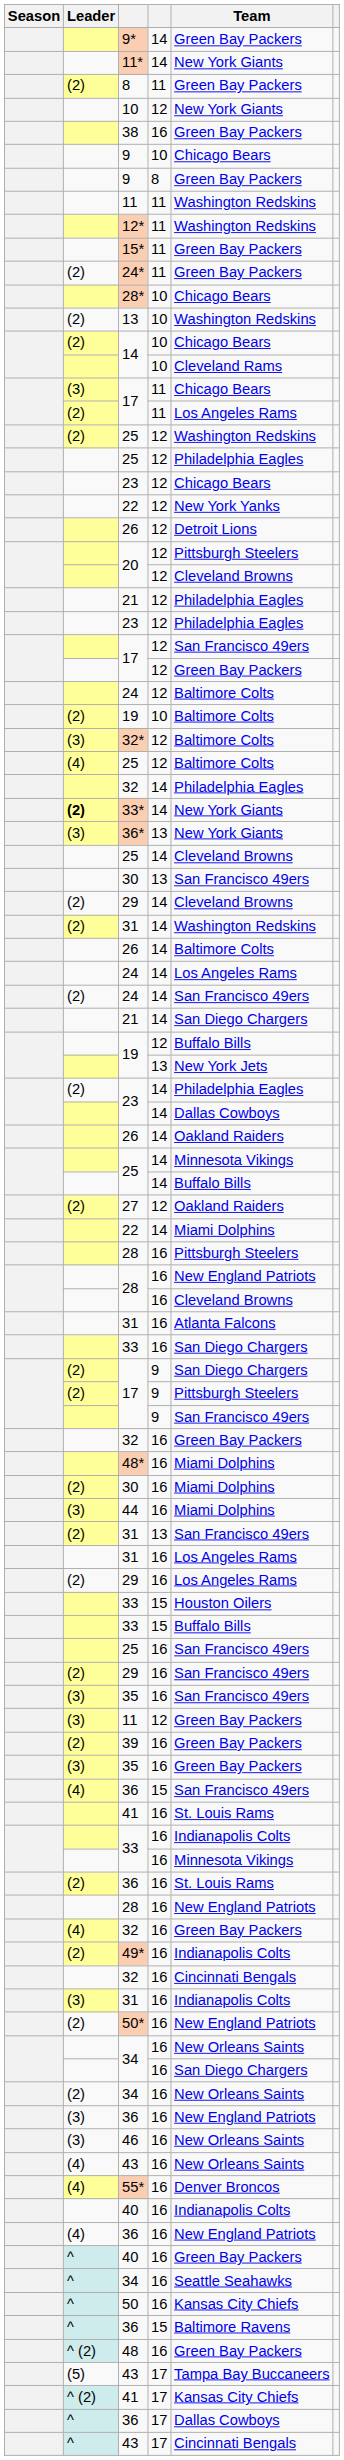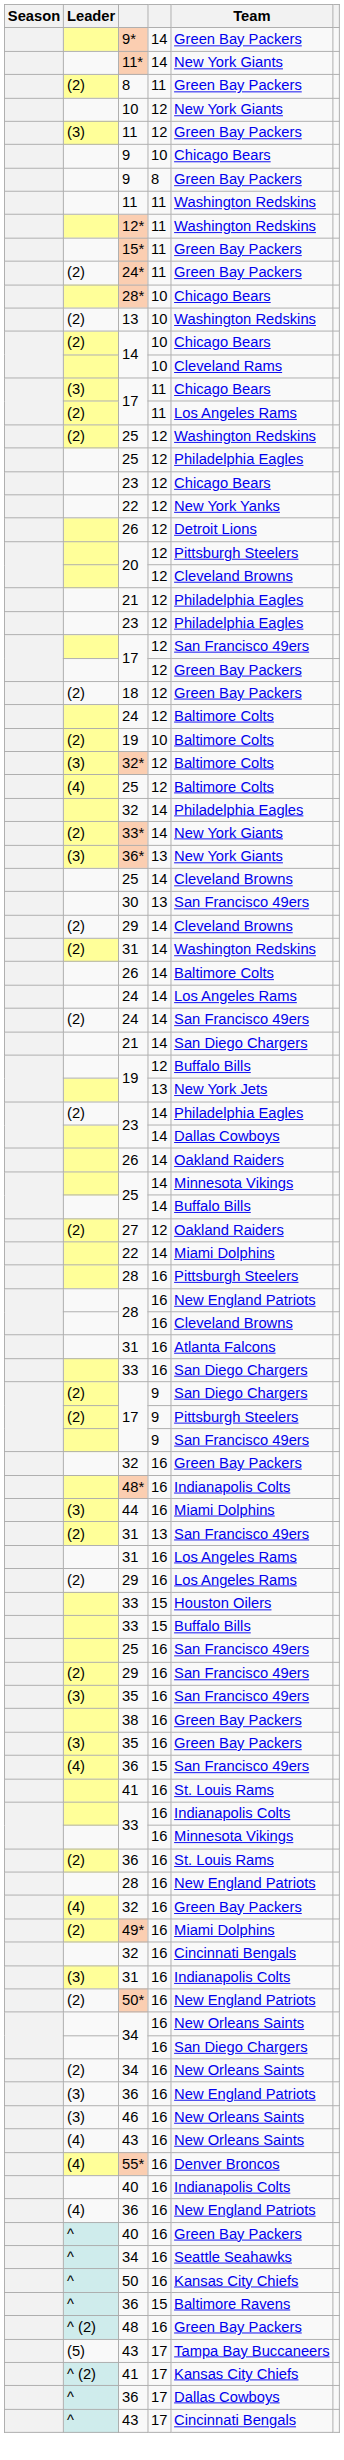 <table class="sortable wikitable">
 <tr>
 <th scope=col>Season</th>
 <th scope=col>Leader</th>
 <th scope=col></th>
 <th scope=col></th>
 <th scope=col>Team</th>
 <th scope=col class= "unsortable"></th>
 </tr>
 <tr>
 <th scope=row></th>
 <td style="background:#FFFF99;"></td>
 <td style="background-color:#FBCEB1">9*</td>
 <td>14</td>
 <td><a href='#'>Green Bay Packers</a></td>
 <td></td>
 </tr>
 <tr>
 <th scope=row></th>
 <td></td>
 <td style="background-color:#FBCEB1">11*</td>
 <td>14</td>
 <td><a href='#'>New York Giants</a></td>
 <td></td>
 </tr>
 <tr>
 <th scope=row></th>
 <td style="background:#FFFF99;"> (2)</td>
 <td>8</td>
 <td>11</td>
 <td><a href='#'>Green Bay Packers</a></td>
 <td></td>
 </tr>
 <tr>
 <th scope=row></th>
 <td></td>
 <td>10</td>
 <td>12</td>
 <td><a href='#'>New York Giants</a></td>
 <td></td>
 </tr>
 <tr>
 <th scope=row></th>
-<td style="background:#FFFF99;"></td>
-<td>38</td>
-<td>16</td>
+<td style="background:#FFFF99;"> (3)</td>
+<td>11</td>
+<td>12</td>
 <td><a href='#'>Green Bay Packers</a></td>
 <td></td>
 </tr>
 <tr>
 <th scope=row></th>
 <td></td>
 <td>9</td>
 <td>10</td>
 <td><a href='#'>Chicago Bears</a></td>
 <td></td>
 </tr>
 <tr>
 <th scope=row></th>
 <td></td>
 <td>9</td>
 <td>8</td>
 <td><a href='#'>Green Bay Packers</a></td>
 <td></td>
 </tr>
 <tr>
 <th scope=row></th>
 <td></td>
 <td>11</td>
 <td>11</td>
 <td><a href='#'>Washington Redskins</a></td>
 <td></td>
 </tr>
 <tr>
 <th scope=row></th>
 <td style="background:#FFFF99;"></td>
 <td style="background-color:#FBCEB1">12*</td>
 <td>11</td>
 <td><a href='#'>Washington Redskins</a></td>
 <td></td>
 </tr>
 <tr>
 <th scope=row></th>
 <td></td>
 <td style="background-color:#FBCEB1">15*</td>
 <td>11</td>
 <td><a href='#'>Green Bay Packers</a></td>
 <td></td>
 </tr>
 <tr>
 <th scope=row></th>
 <td> (2)</td>
 <td style="background-color:#FBCEB1">24*</td>
 <td>11</td>
 <td><a href='#'>Green Bay Packers</a></td>
 <td></td>
 </tr>
 <tr>
 <th scope=row></th>
 <td style="background:#FFFF99;"></td>
 <td style="background-color:#FBCEB1">28*</td>
 <td>10</td>
 <td><a href='#'>Chicago Bears</a></td>
 <td></td>
 </tr>
 <tr>
 <th scope=row></th>
 <td> (2)</td>
 <td>13</td>
 <td>10</td>
 <td><a href='#'>Washington Redskins</a></td>
 <td></td>
 </tr>
 <tr>
 <th scope=rowgroup rowspan=2></th>
 <td style="background:#FFFF99;"> (2)</td>
 <td rowspan=2>14</td>
 <td>10</td>
 <td><a href='#'>Chicago Bears</a></td>
 <td></td>
 </tr>
 <tr>
 <td style="background:#FFFF99;"></td>
 <td>10</td>
 <td><a href='#'>Cleveland Rams</a></td>
 <td></td>
 </tr>
 <tr>
 <th scope=rowgroup rowspan=2></th>
 <td style="background:#FFFF99;"> (3)</td>
 <td rowspan=2>17</td>
 <td>11</td>
 <td><a href='#'>Chicago Bears</a></td>
 <td></td>
 </tr>
 <tr>
 <td style="background:#FFFF99;"> (2)</td>
 <td>11</td>
 <td><a href='#'>Los Angeles Rams</a></td>
 <td></td>
 </tr>
 <tr>
 <th scope=row></th>
 <td style="background:#FFFF99;"> (2)</td>
 <td>25</td>
 <td>12</td>
 <td><a href='#'>Washington Redskins</a></td>
 <td></td>
 </tr>
 <tr>
 <th scope=row></th>
 <td></td>
 <td>25</td>
 <td>12</td>
 <td><a href='#'>Philadelphia Eagles</a></td>
 <td></td>
 </tr>
 <tr>
 <th scope=row></th>
 <td></td>
 <td>23</td>
 <td>12</td>
 <td><a href='#'>Chicago Bears</a></td>
 <td></td>
 </tr>
 <tr>
 <th scope=row></th>
 <td></td>
 <td>22</td>
 <td>12</td>
 <td><a href='#'>New York Yanks</a></td>
 <td></td>
 </tr>
 <tr>
 <th scope=row></th>
 <td style="background:#FFFF99;"></td>
 <td>26</td>
 <td>12</td>
 <td><a href='#'>Detroit Lions</a></td>
 <td></td>
 </tr>
 <tr>
 <th scope=rowgroup rowspan=2></th>
 <td style="background:#FFFF99;"></td>
 <td rowspan=2>20</td>
 <td>12</td>
 <td><a href='#'>Pittsburgh Steelers</a></td>
 <td></td>
 </tr>
 <tr>
 <td style="background:#FFFF99;"></td>
 <td>12</td>
 <td><a href='#'>Cleveland Browns</a></td>
 <td></td>
 </tr>
 <tr>
 <th scope=row></th>
 <td></td>
 <td>21</td>
 <td>12</td>
 <td><a href='#'>Philadelphia Eagles</a></td>
 <td></td>
 </tr>
 <tr>
 <th scope=row></th>
 <td></td>
 <td>23</td>
 <td>12</td>
 <td><a href='#'>Philadelphia Eagles</a></td>
 <td></td>
 </tr>
 <tr>
 <th scope=rowgroup rowspan=2></th>
 <td style="background:#FFFF99;"></td>
 <td rowspan=2>17</td>
 <td>12</td>
 <td><a href='#'>San Francisco 49ers</a></td>
 <td></td>
 </tr>
 <tr>
 <td></td>
 <td>12</td>
 <td><a href='#'>Green Bay Packers</a></td>
 <td></td>
 </tr>
 <tr>
 <th scope=row></th>
+<td> (2)</td>
+<td>18</td>
+<td>12</td>
+<td><a href='#'>Green Bay Packers</a></td>
+<td></td>
+</tr>
+<tr>
+<th scope=row></th>
 <td style="background:#FFFF99;"></td>
 <td>24</td>
 <td>12</td>
 <td><a href='#'>Baltimore Colts</a></td>
 <td></td>
 </tr>
 <tr>
 <th scope=row></th>
 <td style="background:#FFFF99;"> (2)</td>
 <td>19</td>
 <td>10</td>
 <td><a href='#'>Baltimore Colts</a></td>
 <td></td>
 </tr>
 <tr>
 <th scope=row></th>
 <td style="background:#FFFF99;"> (3)</td>
 <td style="background-color:#FBCEB1">32*</td>
 <td>12</td>
 <td><a href='#'>Baltimore Colts</a></td>
 <td></td>
 </tr>
 <tr>
 <th scope=row></th>
 <td style="background:#FFFF99;"> (4)</td>
 <td>25</td>
 <td>12</td>
 <td><a href='#'>Baltimore Colts</a></td>
 <td></td>
 </tr>
 <tr>
 <th scope=row></th>
 <td style="background:#FFFF99;"></td>
 <td>32</td>
 <td>14</td>
 <td><a href='#'>Philadelphia Eagles</a></td>
 <td></td>
 </tr>
 <tr>
 <th scope=row></th>
-<td style="background:#FFFF99;"><strong> (2)</strong></td>
+<td style="background:#FFFF99;"> (2)</td>
 <td style="background-color:#FBCEB1">33*</td>
 <td>14</td>
 <td><a href='#'>New York Giants</a></td>
 <td></td>
 </tr>
 <tr>
 <th scope=row></th>
 <td style="background:#FFFF99;"> (3)</td>
 <td style="background-color:#FBCEB1">36*</td>
 <td>13</td>
 <td><a href='#'>New York Giants</a></td>
 <td></td>
 </tr>
 <tr>
 <th scope=row></th>
 <td></td>
 <td>25</td>
 <td>14</td>
 <td><a href='#'>Cleveland Browns</a></td>
 <td></td>
 </tr>
 <tr>
 <th scope=row></th>
 <td></td>
 <td>30</td>
 <td>13</td>
 <td><a href='#'>San Francisco 49ers</a></td>
 <td></td>
 </tr>
 <tr>
 <th scope=row></th>
 <td> (2)</td>
 <td>29</td>
 <td>14</td>
 <td><a href='#'>Cleveland Browns</a></td>
 <td></td>
 </tr>
 <tr>
 <th scope=row></th>
 <td style="background:#FFFF99;"> (2)</td>
 <td>31</td>
 <td>14</td>
 <td><a href='#'>Washington Redskins</a></td>
 <td></td>
 </tr>
 <tr>
 <th scope=row></th>
 <td></td>
 <td>26</td>
 <td>14</td>
 <td><a href='#'>Baltimore Colts</a></td>
 <td></td>
 </tr>
 <tr>
 <th scope=row></th>
 <td></td>
 <td>24</td>
 <td>14</td>
 <td><a href='#'>Los Angeles Rams</a></td>
 <td></td>
 </tr>
 <tr>
 <th scope=row></th>
 <td> (2)</td>
 <td>24</td>
 <td>14</td>
 <td><a href='#'>San Francisco 49ers</a></td>
 <td></td>
 </tr>
 <tr>
 <th scope=row></th>
 <td></td>
 <td>21</td>
 <td>14</td>
 <td><a href='#'>San Diego Chargers</a></td>
 <td></td>
 </tr>
 <tr>
 <th scope=rowgroup rowspan=2></th>
 <td></td>
 <td rowspan=2>19</td>
 <td>12</td>
 <td><a href='#'>Buffalo Bills</a></td>
 <td></td>
 </tr>
 <tr>
 <td style="background:#FFFF99;"></td>
 <td>13</td>
 <td><a href='#'>New York Jets</a></td>
 <td></td>
 </tr>
 <tr>
 <th scope=rowgroup rowspan=2></th>
 <td> (2)</td>
 <td rowspan=2>23</td>
 <td>14</td>
 <td><a href='#'>Philadelphia Eagles</a></td>
 <td></td>
 </tr>
 <tr>
 <td style="background:#FFFF99;"></td>
 <td>14</td>
 <td><a href='#'>Dallas Cowboys</a></td>
 <td></td>
 </tr>
 <tr>
 <th scope=row></th>
 <td style="background:#FFFF99;"></td>
 <td>26</td>
 <td>14</td>
 <td><a href='#'>Oakland Raiders</a></td>
 <td></td>
 </tr>
 <tr>
 <th scope=rowgroup rowspan=2></th>
 <td style="background:#FFFF99;"></td>
 <td rowspan=2>25</td>
 <td>14</td>
 <td><a href='#'>Minnesota Vikings</a></td>
 <td></td>
 </tr>
 <tr>
 <td></td>
 <td>14</td>
 <td><a href='#'>Buffalo Bills</a></td>
 <td></td>
 </tr>
 <tr>
 <th scope=row></th>
 <td style="background:#FFFF99;"> (2)</td>
 <td>27</td>
 <td>12</td>
 <td><a href='#'>Oakland Raiders</a></td>
 <td></td>
 </tr>
 <tr>
 <th scope=row></th>
 <td style="background:#FFFF99;"></td>
 <td>22</td>
 <td>14</td>
 <td><a href='#'>Miami Dolphins</a></td>
 <td></td>
 </tr>
 <tr>
 <th scope=row></th>
 <td style="background:#FFFF99;"></td>
 <td>28</td>
 <td>16</td>
 <td><a href='#'>Pittsburgh Steelers</a></td>
 <td></td>
 </tr>
 <tr>
 <th scope=rowgroup rowspan=2></th>
 <td></td>
 <td rowspan=2>28</td>
 <td>16</td>
 <td><a href='#'>New England Patriots</a></td>
 <td></td>
 </tr>
 <tr>
 <td></td>
 <td>16</td>
 <td><a href='#'>Cleveland Browns</a></td>
 <td></td>
 </tr>
 <tr>
 <th scope=row></th>
 <td></td>
 <td>31</td>
 <td>16</td>
 <td><a href='#'>Atlanta Falcons</a></td>
 <td></td>
 </tr>
 <tr>
 <th scope=row></th>
 <td style="background:#FFFF99;"></td>
 <td>33</td>
 <td>16</td>
 <td><a href='#'>San Diego Chargers</a></td>
 <td></td>
 </tr>
 <tr>
 <th scope=rowgroup rowspan=3></th>
 <td style="background:#FFFF99;"> (2)</td>
 <td rowspan=3>17</td>
 <td>9</td>
 <td><a href='#'>San Diego Chargers</a></td>
 <td></td>
 </tr>
 <tr>
 <td style="background:#FFFF99;"> (2)</td>
 <td>9</td>
 <td><a href='#'>Pittsburgh Steelers</a></td>
 <td></td>
 </tr>
 <tr>
 <td style="background:#FFFF99;"></td>
 <td>9</td>
 <td><a href='#'>San Francisco 49ers</a></td>
 <td></td>
 </tr>
 <tr>
 <th scope=row></th>
 <td></td>
 <td>32</td>
 <td>16</td>
 <td><a href='#'>Green Bay Packers</a></td>
 <td></td>
 </tr>
 <tr>
 <th scope=row></th>
 <td style="background:#FFFF99;"></td>
 <td style="background-color:#FBCEB1">48*</td>
 <td>16</td>
-<td><a href='#'>Miami Dolphins</a></td>
-<td></td>
-</tr>
-<tr>
-<th scope=row></th>
-<td style="background:#FFFF99;"> (2)</td>
-<td>30</td>
-<td>16</td>
-<td><a href='#'>Miami Dolphins</a></td>
+<td><a href='#'>Indianapolis Colts</a></td>
 <td></td>
 </tr>
 <tr>
 <th scope=row></th>
 <td style="background:#FFFF99;"> (3)</td>
 <td>44</td>
 <td>16</td>
 <td><a href='#'>Miami Dolphins</a></td>
 <td></td>
 </tr>
 <tr>
 <th scope=row></th>
 <td style="background:#FFFF99;"> (2)</td>
 <td>31</td>
 <td>13</td>
 <td><a href='#'>San Francisco 49ers</a></td>
 <td></td>
 </tr>
 <tr>
 <th scope=row></th>
 <td></td>
 <td>31</td>
 <td>16</td>
 <td><a href='#'>Los Angeles Rams</a></td>
 <td></td>
 </tr>
 <tr>
 <th scope=row></th>
 <td> (2)</td>
 <td>29</td>
 <td>16</td>
 <td><a href='#'>Los Angeles Rams</a></td>
 <td></td>
 </tr>
 <tr>
 <th scope=row></th>
 <td style="background:#FFFF99;"></td>
 <td>33</td>
 <td>15</td>
 <td><a href='#'>Houston Oilers</a></td>
 <td></td>
 </tr>
 <tr>
 <th scope=row></th>
 <td style="background:#FFFF99;"></td>
 <td>33</td>
 <td>15</td>
 <td><a href='#'>Buffalo Bills</a></td>
 <td></td>
 </tr>
 <tr>
 <th scope=row></th>
 <td style="background:#FFFF99;"></td>
 <td>25</td>
 <td>16</td>
 <td><a href='#'>San Francisco 49ers</a></td>
 <td></td>
 </tr>
 <tr>
 <th scope=row></th>
 <td style="background:#FFFF99;"> (2)</td>
 <td>29</td>
 <td>16</td>
 <td><a href='#'>San Francisco 49ers</a></td>
 <td></td>
 </tr>
 <tr>
 <th scope=row></th>
 <td style="background:#FFFF99;"> (3)</td>
 <td>35</td>
 <td>16</td>
 <td><a href='#'>San Francisco 49ers</a></td>
 <td></td>
 </tr>
 <tr>
 <th scope=row></th>
-<td style="background:#FFFF99;"> (3)</td>
-<td>11</td>
-<td>12</td>
-<td><a href='#'>Green Bay Packers</a></td>
-<td></td>
-</tr>
-<tr>
-<th scope=row></th>
-<td style="background:#FFFF99;"> (2)</td>
-<td>39</td>
+<td style="background:#FFFF99;"></td>
+<td>38</td>
 <td>16</td>
 <td><a href='#'>Green Bay Packers</a></td>
 <td></td>
 </tr>
 <tr>
 <th scope=row></th>
 <td style="background:#FFFF99;"> (3)</td>
 <td>35</td>
 <td>16</td>
 <td><a href='#'>Green Bay Packers</a></td>
 <td></td>
 </tr>
 <tr>
 <th scope=row></th>
 <td style="background:#FFFF99;"> (4)</td>
 <td>36</td>
 <td>15</td>
 <td><a href='#'>San Francisco 49ers</a></td>
 <td></td>
 </tr>
 <tr>
 <th scope=row></th>
 <td style="background:#FFFF99;"></td>
 <td>41</td>
 <td>16</td>
 <td><a href='#'>St. Louis Rams</a></td>
 <td></td>
 </tr>
 <tr>
 <th scope=rowgroup rowspan=2></th>
 <td style="background:#FFFF99;"></td>
 <td rowspan=2>33</td>
 <td>16</td>
 <td><a href='#'>Indianapolis Colts</a></td>
 <td></td>
 </tr>
 <tr>
 <td></td>
 <td>16</td>
 <td><a href='#'>Minnesota Vikings</a></td>
 <td></td>
 </tr>
 <tr>
 <th scope=row></th>
 <td style="background:#FFFF99;"> (2)</td>
 <td>36</td>
 <td>16</td>
 <td><a href='#'>St. Louis Rams</a></td>
 <td></td>
 </tr>
 <tr>
 <th scope=row></th>
 <td></td>
 <td>28</td>
 <td>16</td>
 <td><a href='#'>New England Patriots</a></td>
 <td></td>
 </tr>
 <tr>
 <th scope=row></th>
 <td style="background:#FFFF99;"> (4)</td>
 <td>32</td>
 <td>16</td>
 <td><a href='#'>Green Bay Packers</a></td>
 <td></td>
 </tr>
 <tr>
 <th scope=row></th>
 <td style="background:#FFFF99;"> (2)</td>
 <td style="background-color:#FBCEB1">49*</td>
 <td>16</td>
-<td><a href='#'>Indianapolis Colts</a></td>
+<td><a href='#'>Miami Dolphins</a></td>
 <td></td>
 </tr>
 <tr>
 <th scope=row></th>
 <td></td>
 <td>32</td>
 <td>16</td>
 <td><a href='#'>Cincinnati Bengals</a></td>
 <td></td>
 </tr>
 <tr>
 <th scope=row></th>
 <td style="background:#FFFF99;"> (3)</td>
 <td>31</td>
 <td>16</td>
 <td><a href='#'>Indianapolis Colts</a></td>
 <td></td>
 </tr>
 <tr>
 <th scope=row></th>
 <td> (2)</td>
 <td style="background-color:#FBCEB1">50*</td>
 <td>16</td>
 <td><a href='#'>New England Patriots</a></td>
 <td></td>
 </tr>
 <tr>
 <th scope=rowgroup rowspan=2></th>
 <td></td>
 <td rowspan=2>34</td>
 <td>16</td>
 <td><a href='#'>New Orleans Saints</a></td>
 <td></td>
 </tr>
 <tr>
 <td></td>
 <td>16</td>
 <td><a href='#'>San Diego Chargers</a></td>
 <td></td>
 </tr>
 <tr>
 <th scope=row></th>
 <td> (2)</td>
 <td>34</td>
 <td>16</td>
 <td><a href='#'>New Orleans Saints</a></td>
 <td></td>
 </tr>
 <tr>
 <th scope=row></th>
 <td> (3)</td>
 <td>36</td>
 <td>16</td>
 <td><a href='#'>New England Patriots</a></td>
 <td></td>
 </tr>
 <tr>
 <th scope=row></th>
 <td> (3)</td>
 <td>46</td>
 <td>16</td>
 <td><a href='#'>New Orleans Saints</a></td>
 <td></td>
 </tr>
 <tr>
 <th scope=row></th>
 <td> (4)</td>
 <td>43</td>
 <td>16</td>
 <td><a href='#'>New Orleans Saints</a></td>
 <td></td>
 </tr>
 <tr>
 <th scope=row></th>
 <td style="background:#FFFF99;"> (4)</td>
 <td style="background-color:#FBCEB1">55*</td>
 <td>16</td>
 <td><a href='#'>Denver Broncos</a></td>
 <td></td>
 </tr>
 <tr>
 <th scope=row></th>
 <td></td>
 <td>40</td>
 <td>16</td>
 <td><a href='#'>Indianapolis Colts</a></td>
 <td></td>
 </tr>
 <tr>
 <th scope=row></th>
 <td> (4)</td>
 <td>36</td>
 <td>16</td>
 <td><a href='#'>New England Patriots</a></td>
 <td></td>
 </tr>
 <tr>
 <th scope=row></th>
 <td style="background:#cfecec;">^</td>
 <td>40</td>
 <td>16</td>
 <td><a href='#'>Green Bay Packers</a></td>
 <td></td>
 </tr>
 <tr>
 <th scope=row></th>
 <td style="background:#cfecec;">^</td>
 <td>34</td>
 <td>16</td>
 <td><a href='#'>Seattle Seahawks</a></td>
 <td></td>
 </tr>
 <tr>
 <th scope=row></th>
 <td style="background:#cfecec;">^</td>
 <td>50</td>
 <td>16</td>
 <td><a href='#'>Kansas City Chiefs</a></td>
 <td></td>
 </tr>
 <tr>
 <th scope=row></th>
 <td style="background:#cfecec;">^</td>
 <td>36</td>
 <td>15</td>
 <td><a href='#'>Baltimore Ravens</a></td>
 <td></td>
 </tr>
 <tr>
 <th scope=row></th>
 <td style="background:#cfecec;">^ (2)</td>
 <td>48</td>
 <td>16</td>
 <td><a href='#'>Green Bay Packers</a></td>
 <td></td>
 </tr>
 <tr>
 <th scope=row></th>
 <td> (5)</td>
 <td>43</td>
 <td>17</td>
 <td><a href='#'>Tampa Bay Buccaneers</a></td>
 <td></td>
 </tr>
 <tr>
 <th scope=row></th>
 <td style="background:#cfecec;">^ (2)</td>
 <td>41</td>
 <td>17</td>
 <td><a href='#'>Kansas City Chiefs</a></td>
 <td></td>
 </tr>
 <tr>
 <th scope=row></th>
 <td style="background:#cfecec;">^</td>
 <td>36</td>
 <td>17</td>
 <td><a href='#'>Dallas Cowboys</a></td>
 <td></td>
 </tr>
 <tr>
 <th scope=row></th>
 <td style="background:#cfecec;">^</td>
 <td>43</td>
 <td>17</td>
 <td><a href='#'>Cincinnati Bengals</a></td>
 <td></td>
 </tr>
 </table>
